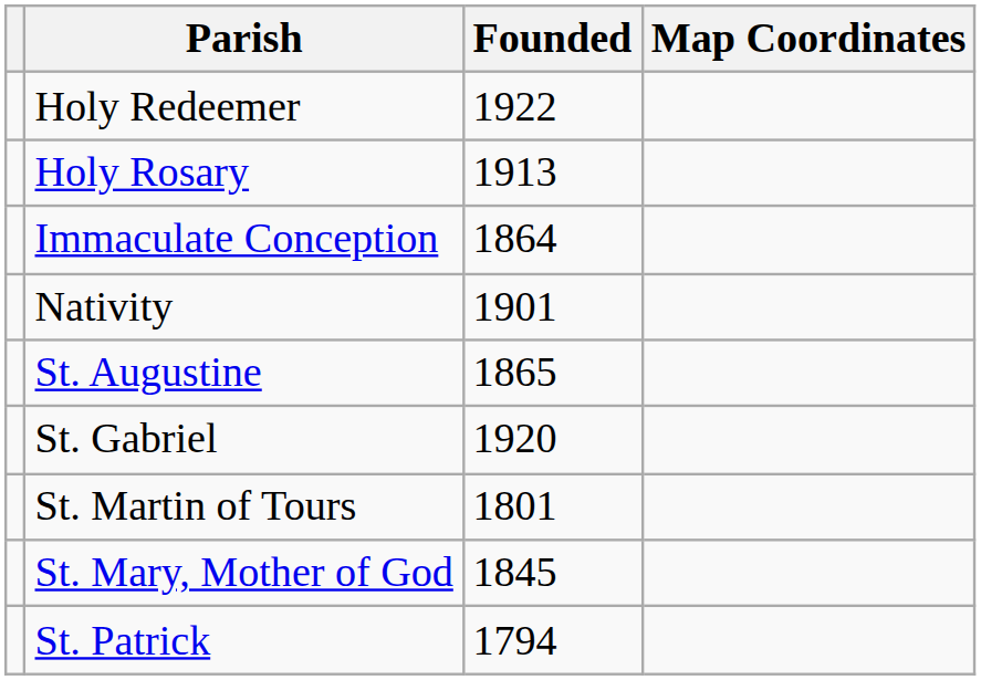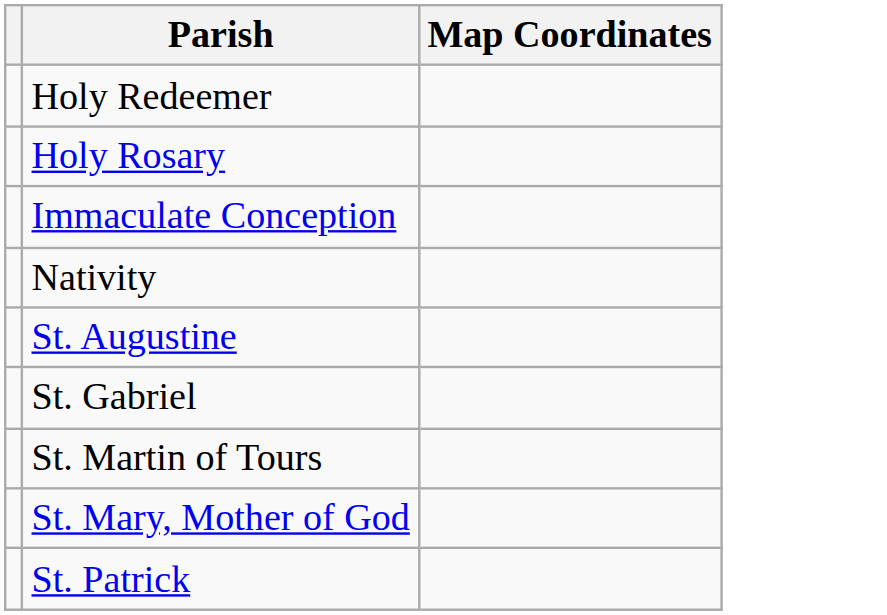 <table class="wikitable sortable">
 <tr>
 <th class=unsortable></th>
 <th>Parish</th>
-<th>Founded</th>
 <th class=unsortable>Map Coordinates</th>
 </tr>
 <tr>
 <td></td>
 <td>Holy Redeemer</td>
-<td>1922</td>
 <td></td>
 </tr>
 <tr>
 <td></td>
 <td><a href='#'>Holy Rosary</a></td>
-<td>1913</td>
 <td></td>
 </tr>
 <tr>
 <td></td>
 <td><a href='#'>Immaculate Conception</a></td>
-<td>1864</td>
 <td></td>
 </tr>
 <tr>
 <td></td>
 <td>Nativity</td>
-<td>1901</td>
 <td></td>
 </tr>
 <tr>
 <td></td>
 <td><a href='#'>St. Augustine</a></td>
-<td>1865</td>
 <td></td>
 </tr>
 <tr>
 <td></td>
 <td>St. Gabriel</td>
-<td>1920</td>
 <td></td>
 </tr>
 <tr>
 <td></td>
 <td>St. Martin of Tours</td>
-<td>1801</td>
 <td></td>
 </tr>
 <tr>
 <td></td>
 <td><a href='#'>St. Mary, Mother of God</a></td>
-<td>1845</td>
 <td></td>
 </tr>
 <tr>
 <td></td>
 <td><a href='#'>St. Patrick</a></td>
-<td>1794</td>
 <td></td>
 </tr>
 </table>
